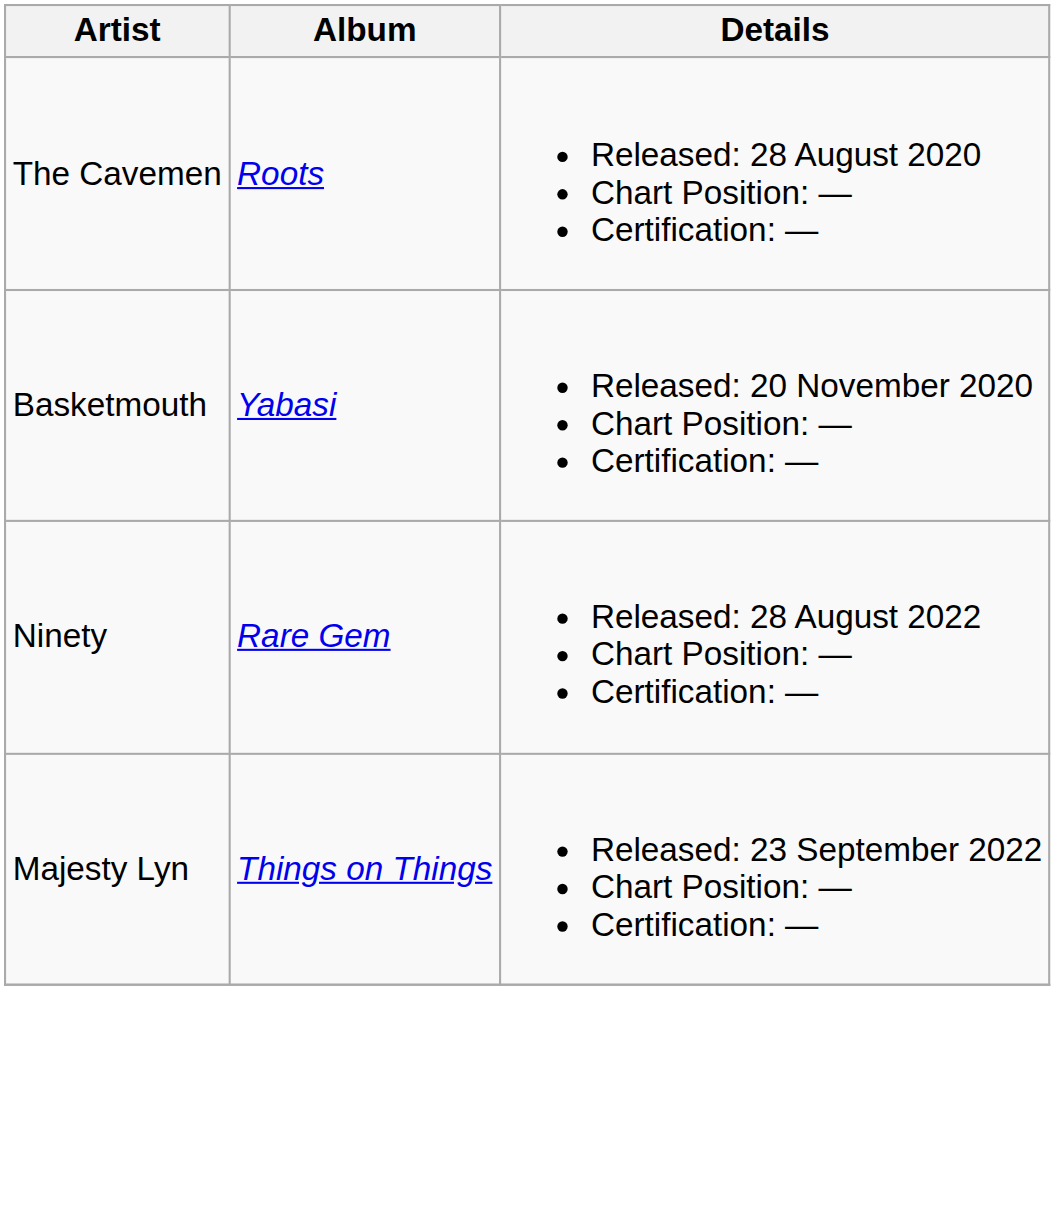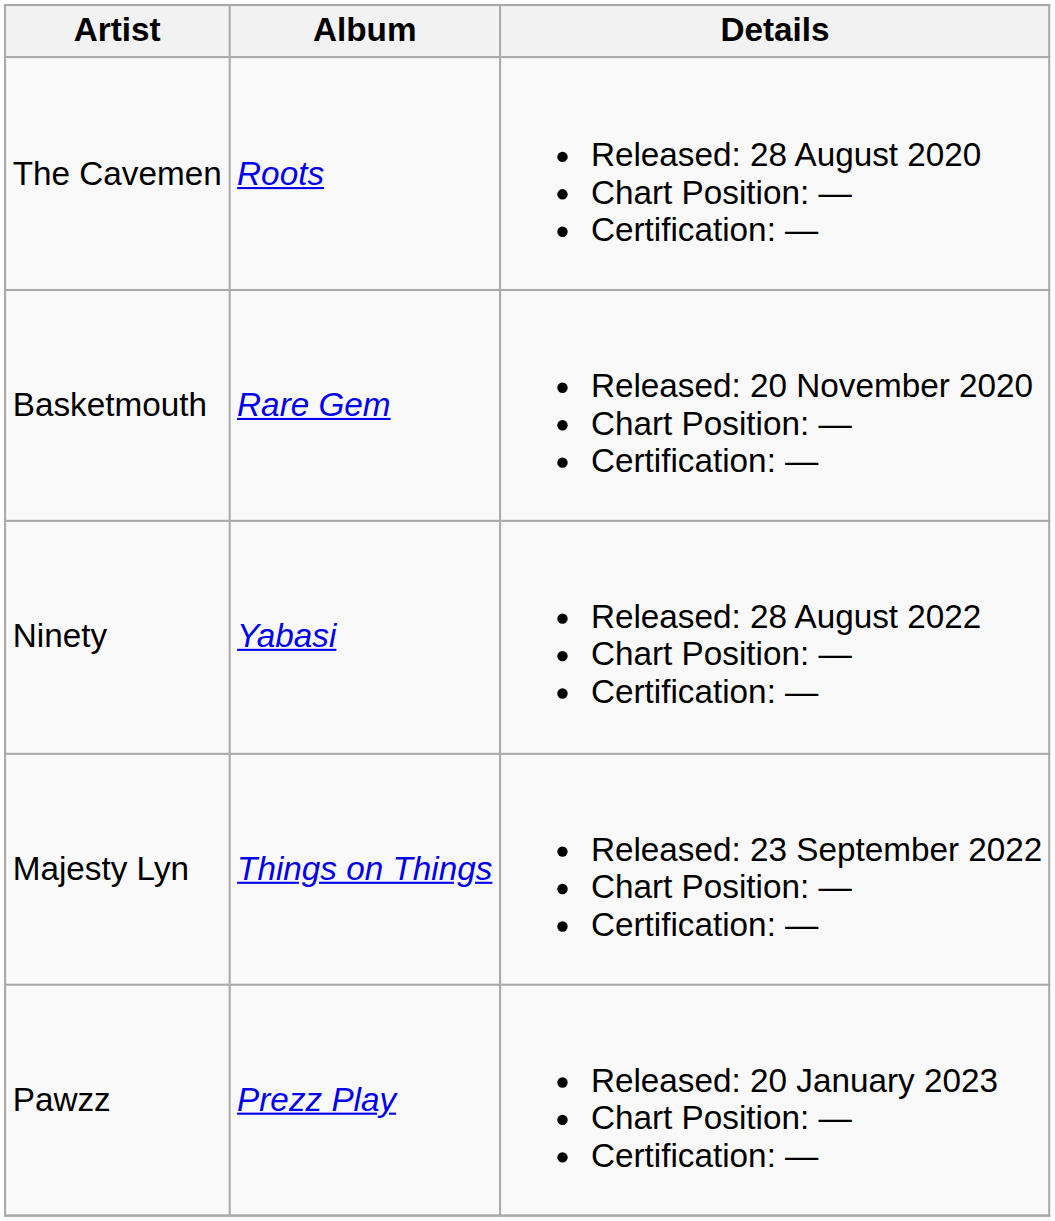 <table class = "wikitable sortable">
 <tr>
 <th>Artist</th>
 <th>Album</th>
 <th>Details</th>
 </tr>
 <tr>
 <td>The Cavemen</td>
 <td><em><a href='#'>Roots</a></em></td>
 <td><br><ul><li>Released: 28 August 2020</li><li>Chart Position: —</li><li>Certification:  —</li></ul></td>
 </tr>
 <tr>
 <td>Basketmouth</td>
-<td><em><a href='#'>Yabasi</a></em></td>
+<td><em><a href='#'>Rare Gem</a></em></td>
 <td><br><ul><li>Released: 20 November 2020</li><li>Chart Position: —</li><li>Certification:  —</li></ul></td>
 </tr>
 <tr>
 <td>Ninety</td>
-<td><em><a href='#'>Rare Gem</a></em></td>
+<td><em><a href='#'>Yabasi</a></em></td>
 <td><br><ul><li>Released: 28 August 2022</li><li>Chart Position: —</li><li>Certification:  —</li></ul></td>
 </tr>
 <tr>
 <td>Majesty Lyn</td>
 <td><em><a href='#'>Things on Things</a></em></td>
 <td><br><ul><li>Released: 23 September 2022</li><li>Chart Position: —</li><li>Certification:  —</li></ul></td>
 </tr>
 <tr>
+<td>Pawzz</td>
+<td><em><a href='#'>Prezz Play</a></em></td>
+<td><br><ul><li>Released: 20 January 2023</li><li>Chart Position: —</li><li>Certification: —</li></ul></td>
+</tr>
+<tr>
 </tr>
 </table>
